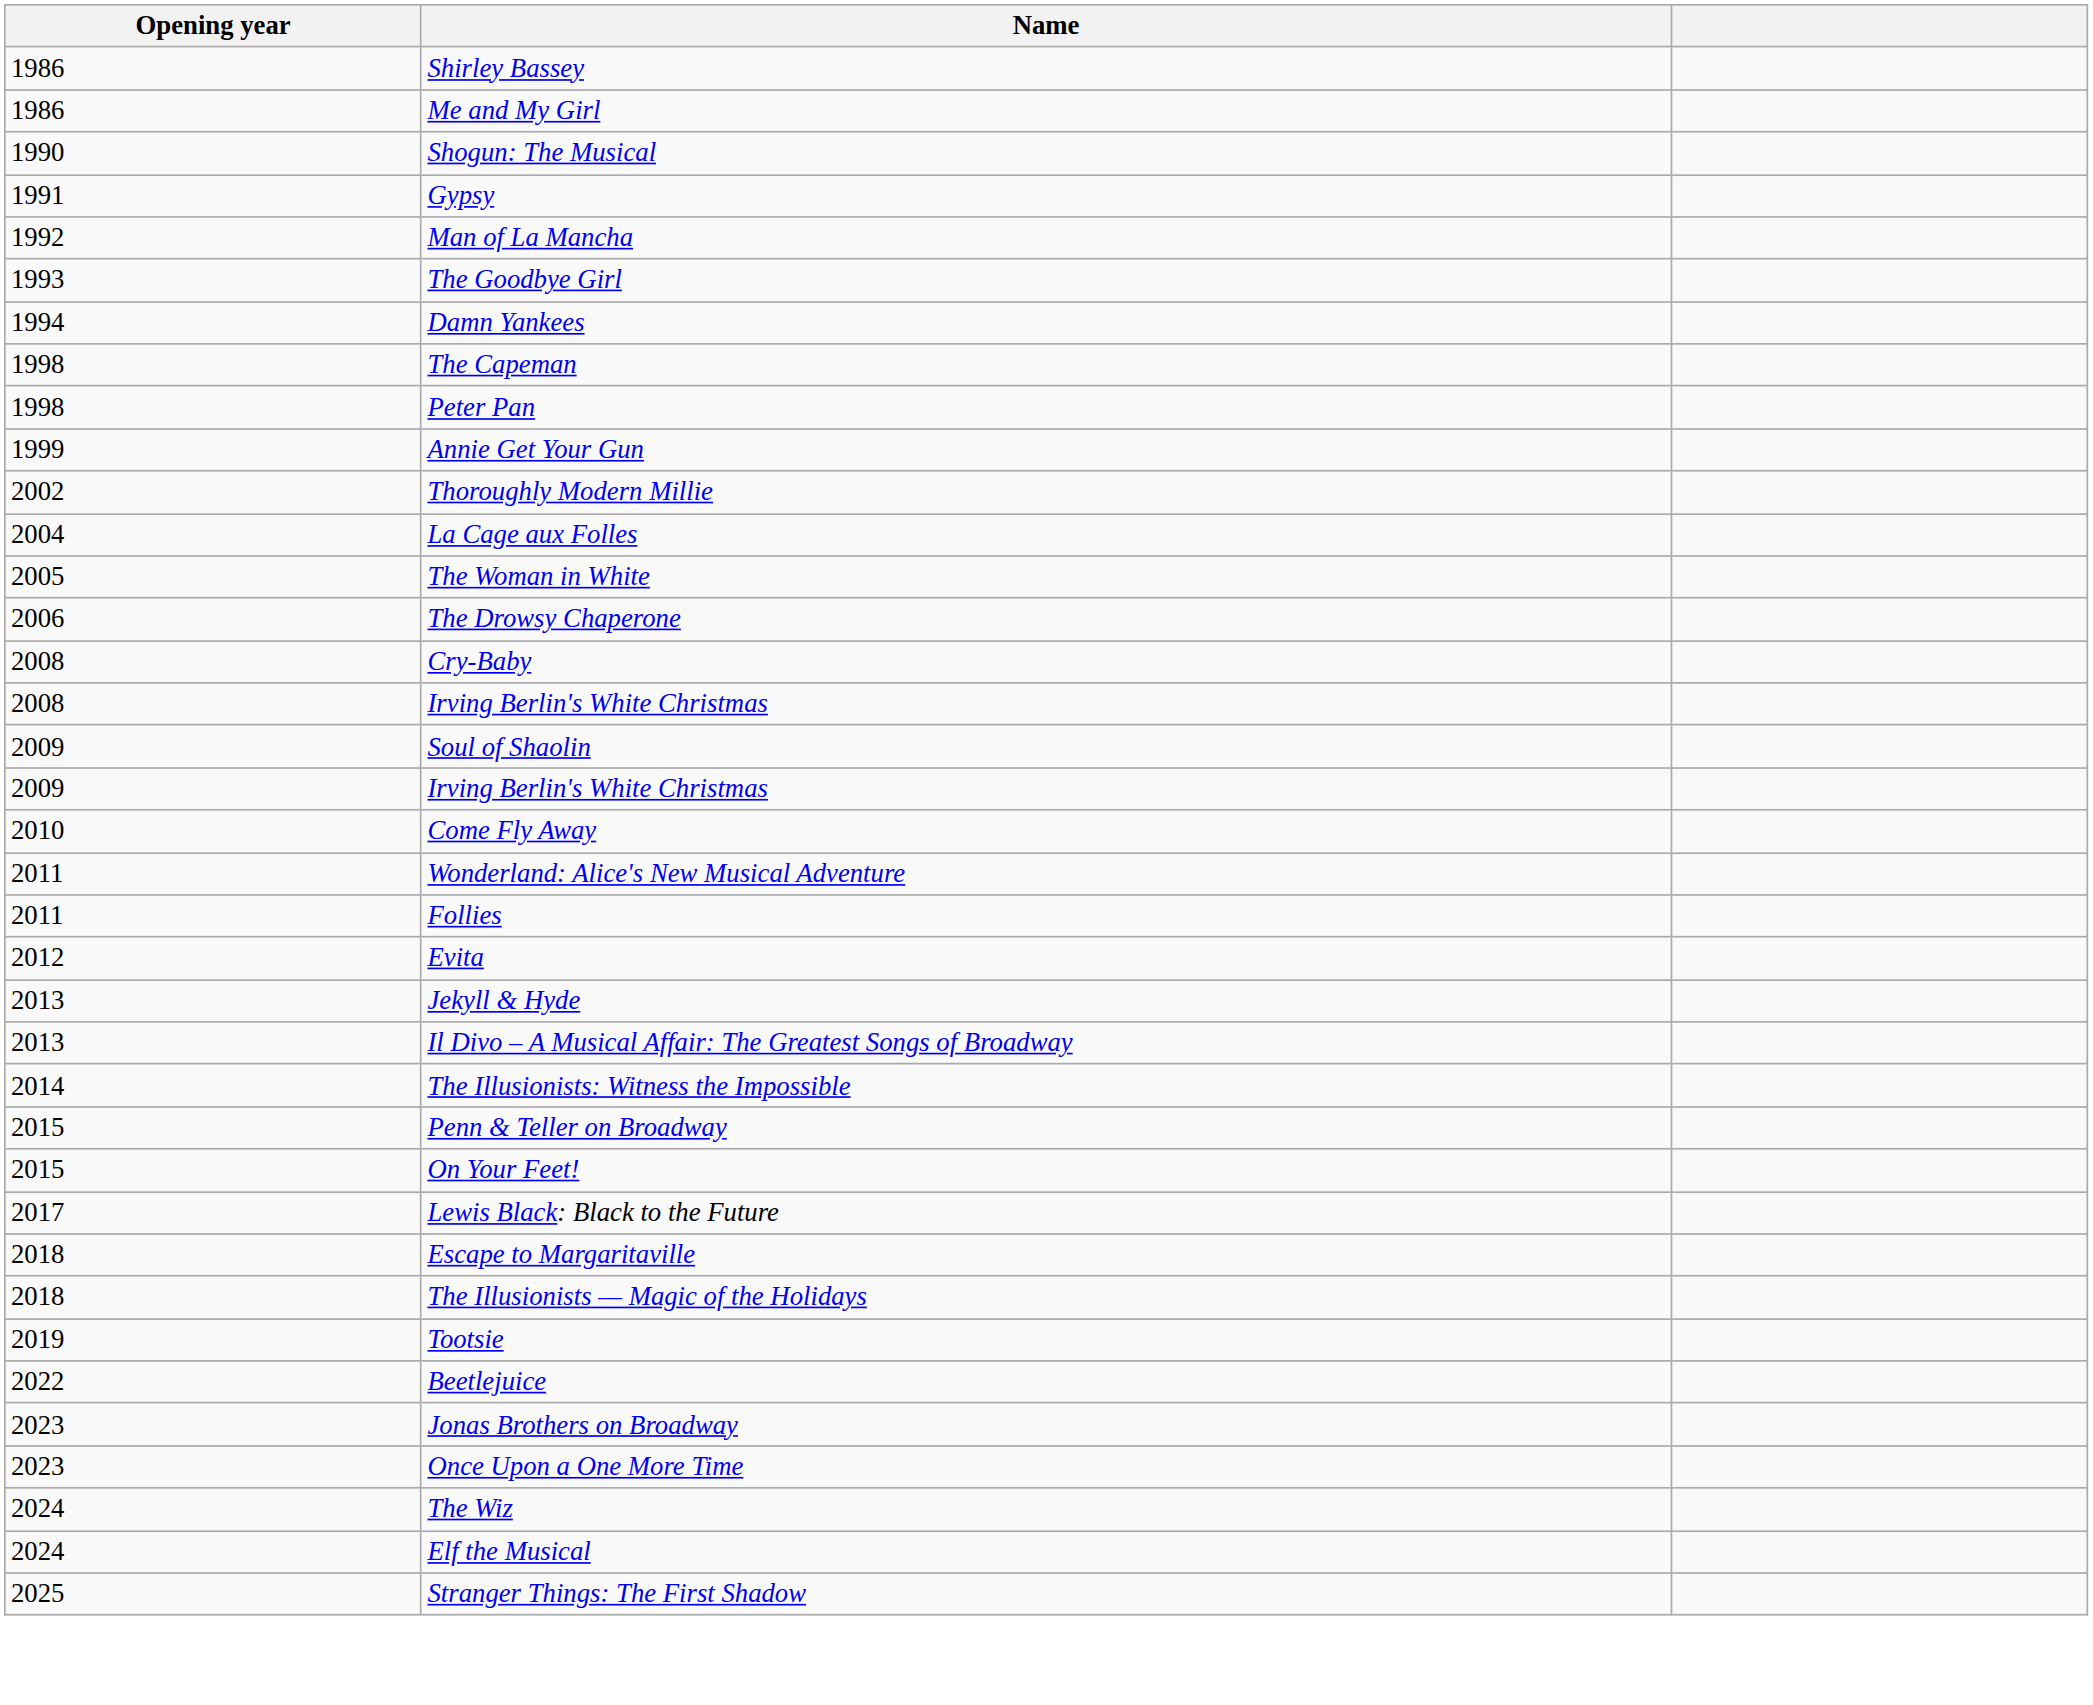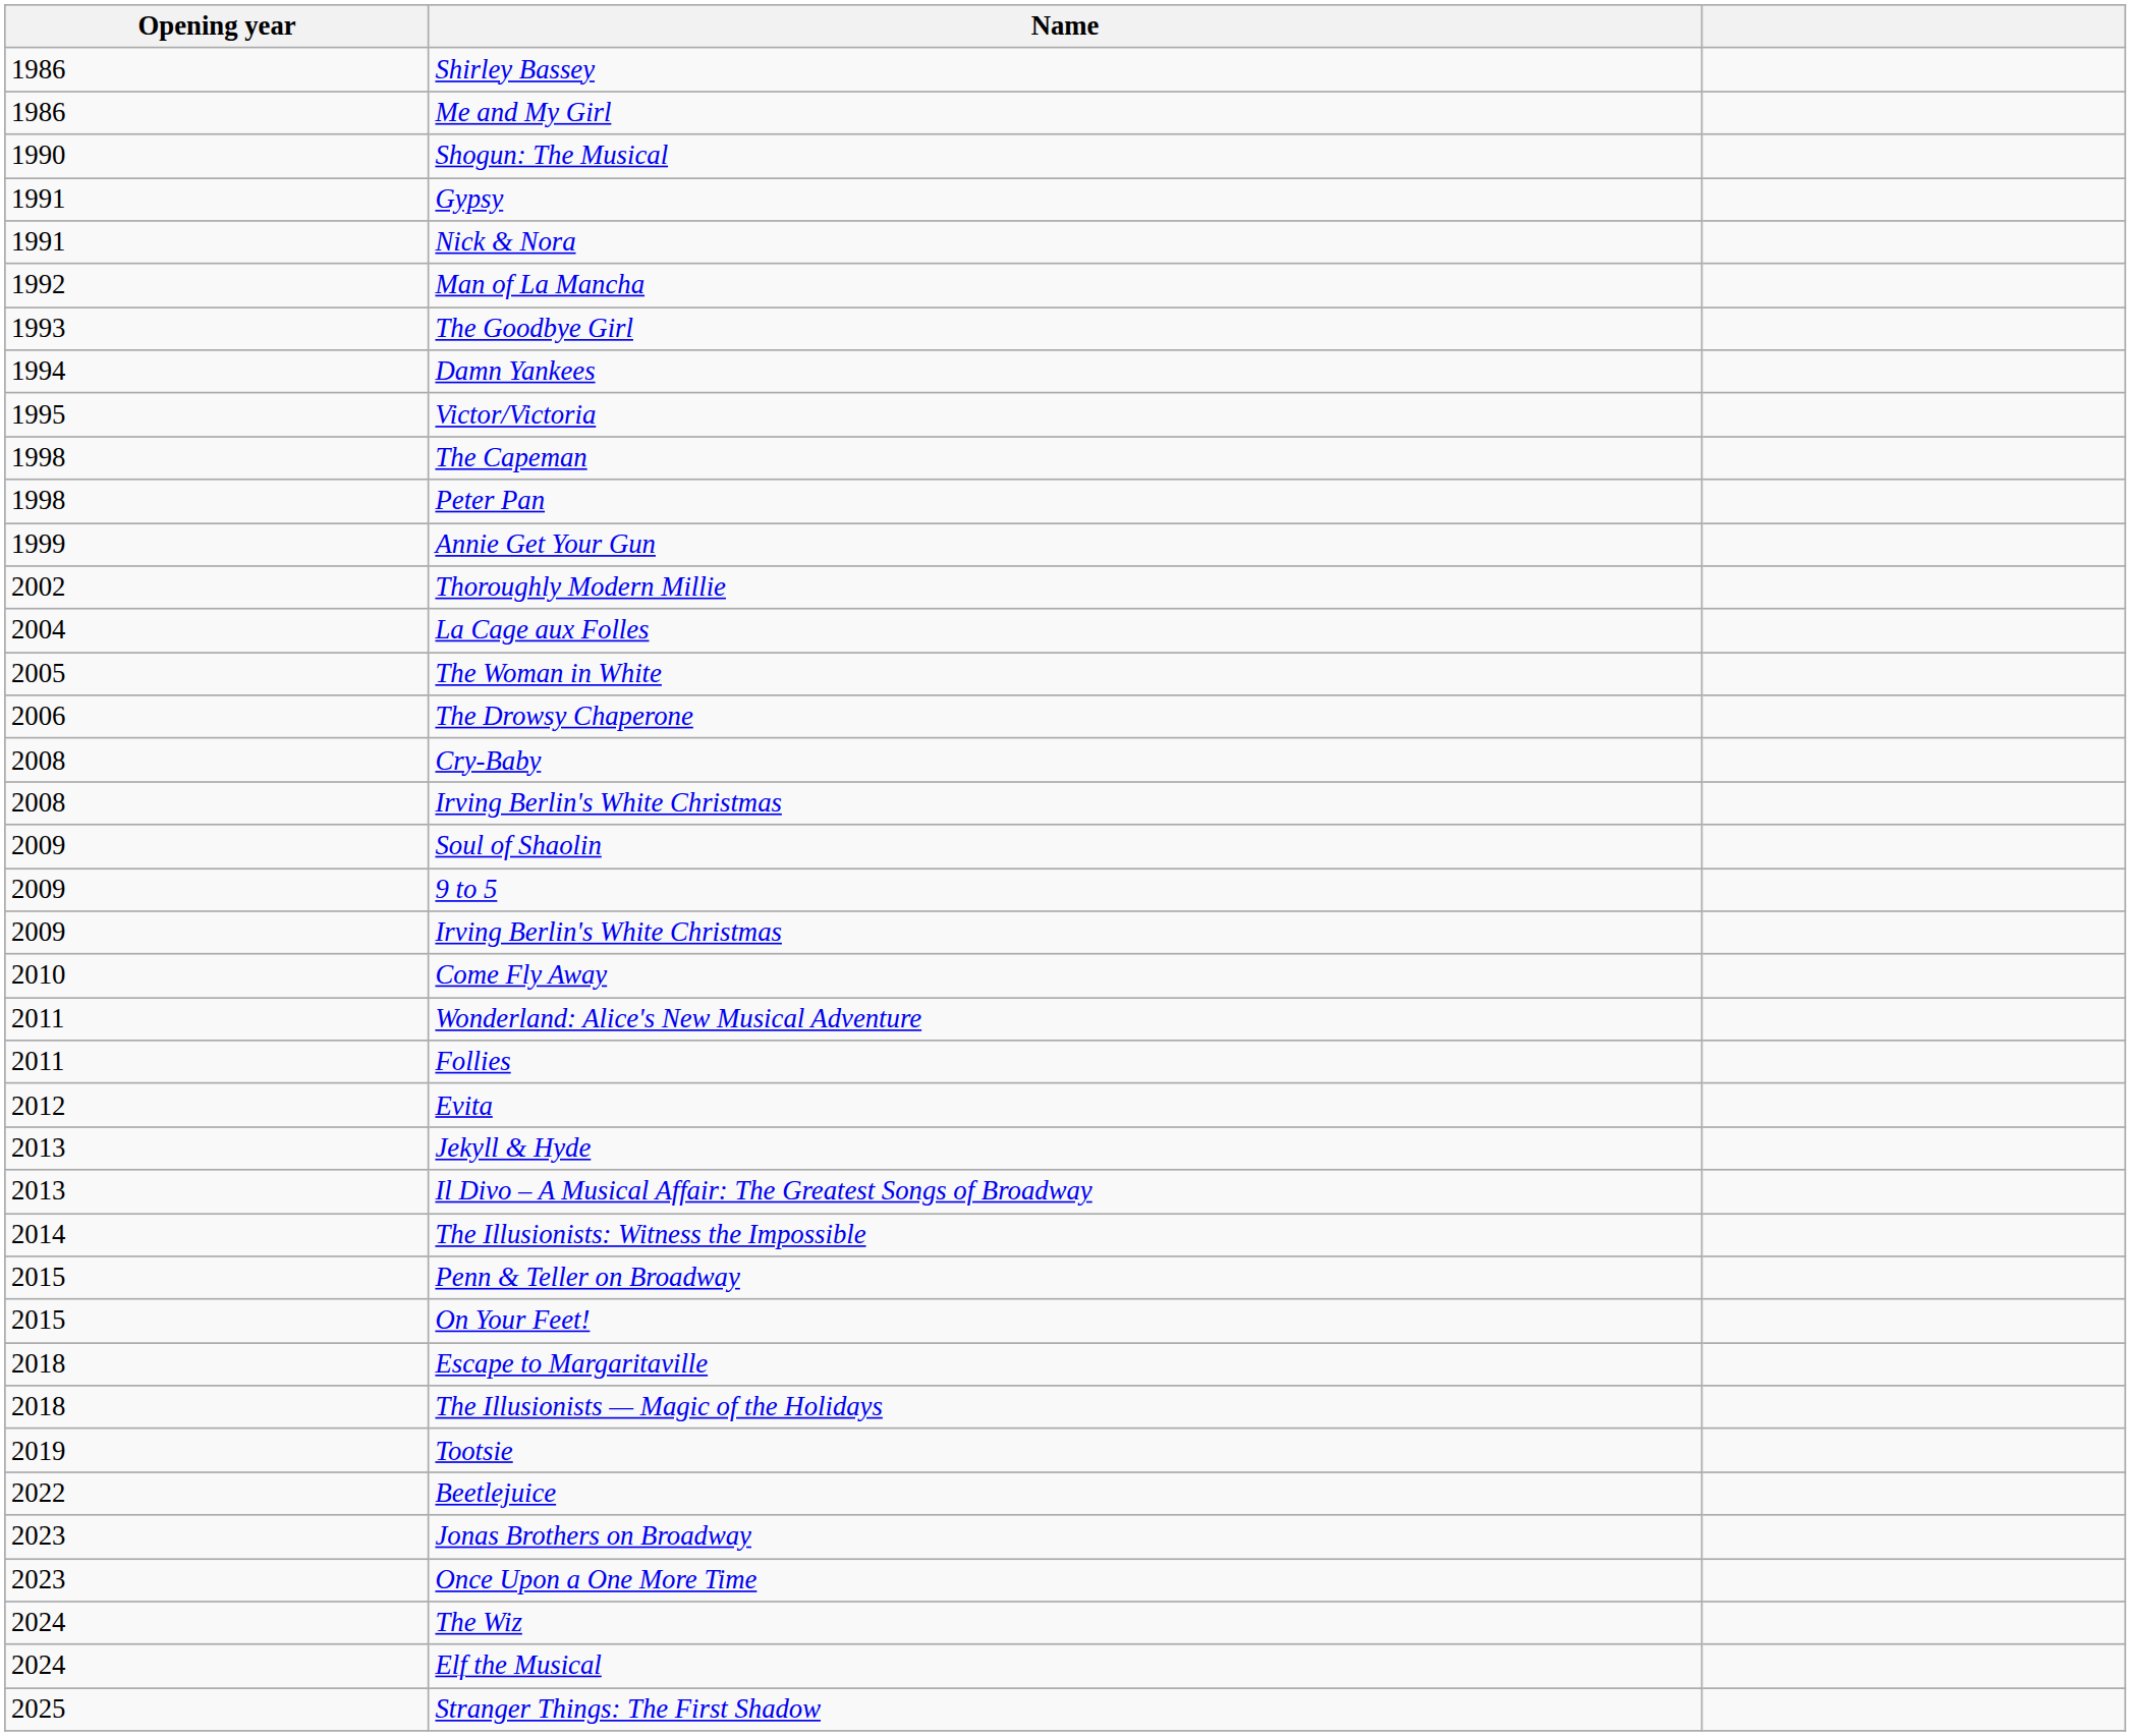 <table class="wikitable sortable collapsible">
 <tr>
 <th width=10% scope="col">Opening year</th>
 <th width=30% scope="col">Name</th>
 <th width=10% scope="col"  class="unsortable"></th>
 </tr>
 <tr>
 <td>1986</td>
 <td><em><a href='#'>Shirley Bassey</a></em></td>
 <td></td>
 </tr>
 <tr>
 <td>1986</td>
 <td><em><a href='#'>Me and My Girl</a></em></td>
 <td></td>
 </tr>
 <tr>
 <td>1990</td>
 <td><em><a href='#'>Shogun: The Musical</a></em></td>
 <td></td>
 </tr>
 <tr>
 <td>1991</td>
 <td><em><a href='#'>Gypsy</a></em></td>
 <td></td>
 </tr>
 <tr>
+<td>1991</td>
+<td><em><a href='#'>Nick & Nora</a></em></td>
+<td></td>
+</tr>
+<tr>
 <td>1992</td>
 <td><em><a href='#'>Man of La Mancha</a></em></td>
 <td></td>
 </tr>
 <tr>
 <td>1993</td>
 <td><em><a href='#'>The Goodbye Girl</a></em></td>
 <td></td>
 </tr>
 <tr>
 <td>1994</td>
 <td><em><a href='#'>Damn Yankees</a></em></td>
+<td></td>
+</tr>
+<tr>
+<td>1995</td>
+<td><em><a href='#'>Victor/Victoria</a></em></td>
 <td></td>
 </tr>
 <tr>
 <td>1998</td>
 <td><em><a href='#'>The Capeman</a></em></td>
 <td></td>
 </tr>
 <tr>
 <td>1998</td>
 <td><a href='#'><em>Peter Pan</em></a></td>
 <td></td>
 </tr>
 <tr>
 <td>1999</td>
 <td><em><a href='#'>Annie Get Your Gun</a></em></td>
 <td></td>
 </tr>
 <tr>
 <td>2002</td>
 <td><em><a href='#'>Thoroughly Modern Millie</a></em></td>
 <td></td>
 </tr>
 <tr>
 <td>2004</td>
 <td><em><a href='#'>La Cage aux Folles</a></em></td>
 <td></td>
 </tr>
 <tr>
 <td>2005</td>
 <td><em><a href='#'>The Woman in White</a></em></td>
 <td></td>
 </tr>
 <tr>
 <td>2006</td>
 <td><em><a href='#'>The Drowsy Chaperone</a></em></td>
 <td></td>
 </tr>
 <tr>
 <td>2008</td>
 <td><em><a href='#'>Cry-Baby</a></em></td>
 <td></td>
 </tr>
 <tr>
 <td>2008</td>
 <td><em><a href='#'>Irving Berlin's White Christmas</a></em></td>
 <td></td>
 </tr>
 <tr>
 <td>2009</td>
 <td><em><a href='#'>Soul of Shaolin</a></em></td>
 <td></td>
 </tr>
 <tr>
 <td>2009</td>
+<td><em><a href='#'>9 to 5</a></em></td>
+<td></td>
+</tr>
+<tr>
+<td>2009</td>
 <td><em><a href='#'>Irving Berlin's White Christmas</a></em></td>
 <td></td>
 </tr>
 <tr>
 <td>2010</td>
 <td><em><a href='#'>Come Fly Away</a></em></td>
 <td></td>
 </tr>
 <tr>
 <td>2011</td>
 <td><em><a href='#'>Wonderland: Alice's New Musical Adventure</a></em></td>
 <td></td>
 </tr>
 <tr>
 <td>2011</td>
 <td><em><a href='#'>Follies</a></em></td>
 <td></td>
 </tr>
 <tr>
 <td>2012</td>
 <td><em><a href='#'>Evita</a></em></td>
 <td></td>
 </tr>
 <tr>
 <td>2013</td>
 <td><em><a href='#'>Jekyll & Hyde</a></em></td>
 <td></td>
 </tr>
 <tr>
 <td>2013</td>
 <td><em><a href='#'>Il Divo – A Musical Affair: The Greatest Songs of Broadway</a></em></td>
 <td></td>
 </tr>
 <tr>
 <td>2014</td>
 <td><em><a href='#'>The Illusionists: Witness the Impossible</a></em></td>
 <td></td>
 </tr>
 <tr>
 <td>2015</td>
 <td><em><a href='#'>Penn & Teller on Broadway</a></em></td>
 <td></td>
 </tr>
 <tr>
 <td>2015</td>
 <td><em><a href='#'>On Your Feet!</a></em></td>
 <td></td>
 </tr>
 <tr>
-<td>2017</td>
-<td><em><a href='#'>Lewis Black</a>: Black to the Future</em></td>
-<td></td>
-</tr>
-<tr>
 <td>2018</td>
 <td><em><a href='#'>Escape to Margaritaville</a></em></td>
 <td></td>
 </tr>
 <tr>
 <td>2018</td>
 <td><em><a href='#'>The Illusionists — Magic of the Holidays</a></em></td>
 <td></td>
 </tr>
 <tr>
 <td>2019</td>
 <td><em><a href='#'>Tootsie</a></em></td>
 <td></td>
 </tr>
 <tr>
 <td>2022</td>
 <td><em><a href='#'>Beetlejuice</a></em></td>
 <td></td>
 </tr>
 <tr>
 <td>2023</td>
 <td><em><a href='#'>Jonas Brothers on Broadway</a></em></td>
 <td></td>
 </tr>
 <tr>
 <td>2023</td>
 <td><em><a href='#'>Once Upon a One More Time</a></em></td>
 <td></td>
 </tr>
 <tr>
 <td>2024</td>
 <td><em><a href='#'>The Wiz</a></em></td>
 <td></td>
 </tr>
 <tr>
 <td>2024</td>
 <td><em><a href='#'>Elf the Musical</a></em></td>
 <td></td>
 </tr>
 <tr>
 <td>2025</td>
 <td><em><a href='#'>Stranger Things: The First Shadow</a></em></td>
 <td></td>
 </tr>
 </table>
